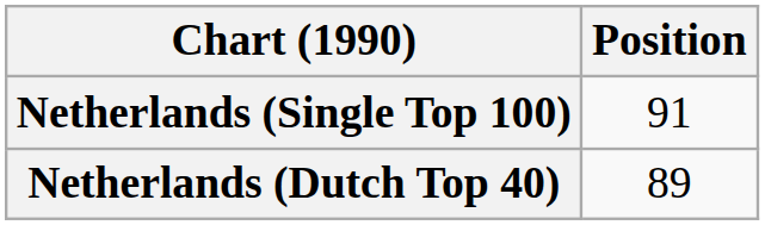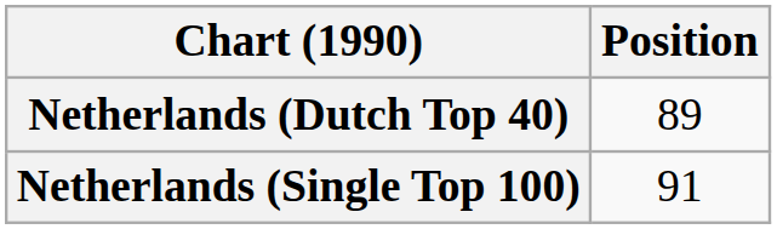 <table class="wikitable sortable plainrowheaders">
 <tr>
 <th>Chart (1990)</th>
 <th>Position</th>
 </tr>
 <tr>
+<th scope="row">Netherlands (Dutch Top 40)</th>
+<td align="center">89</td>
+</tr>
+<tr>
 <th scope="row">Netherlands (Single Top 100)</th>
 <td align="center">91</td>
 </tr>
-<tr>
-<th scope="row">Netherlands (Dutch Top 40)</th>
-<td align="center">89</td>
-</tr>
 </table>
